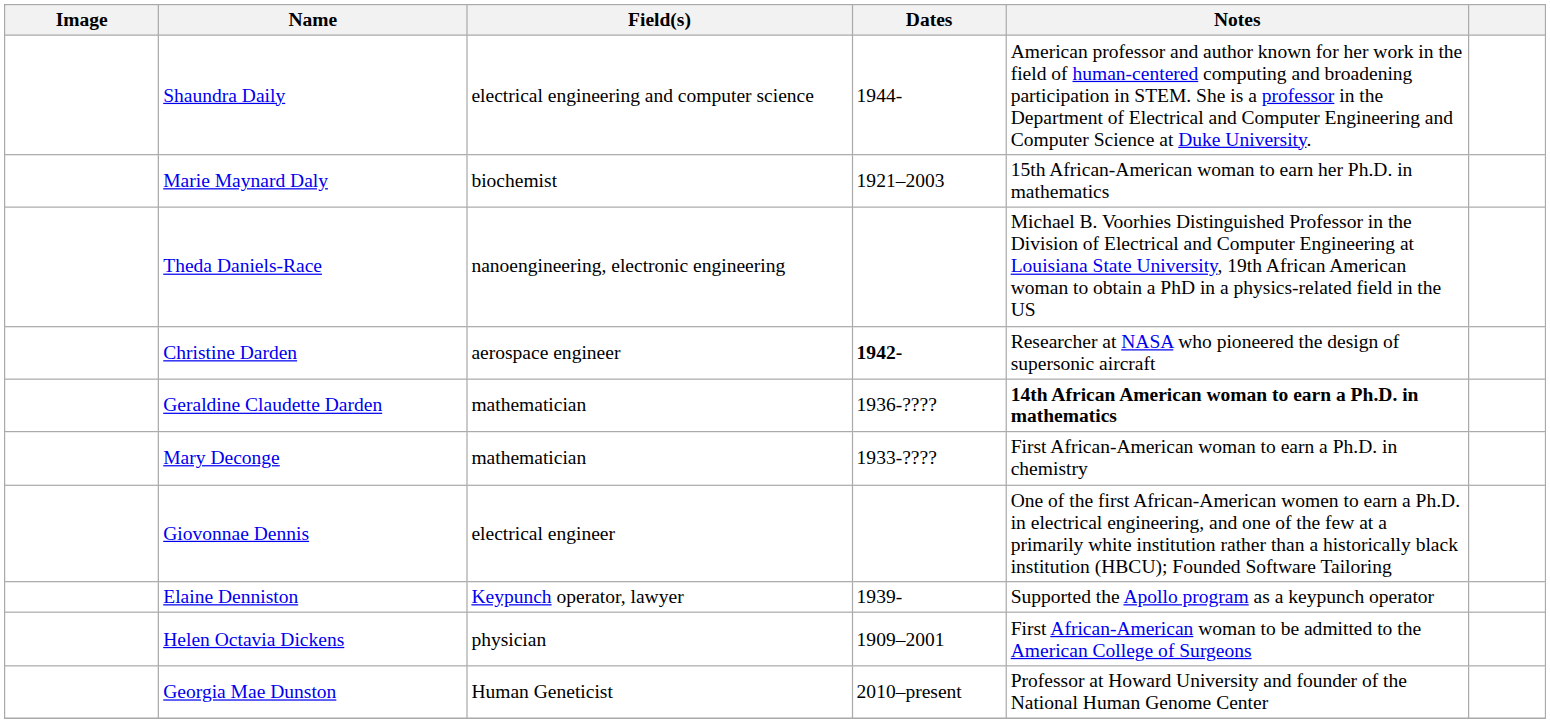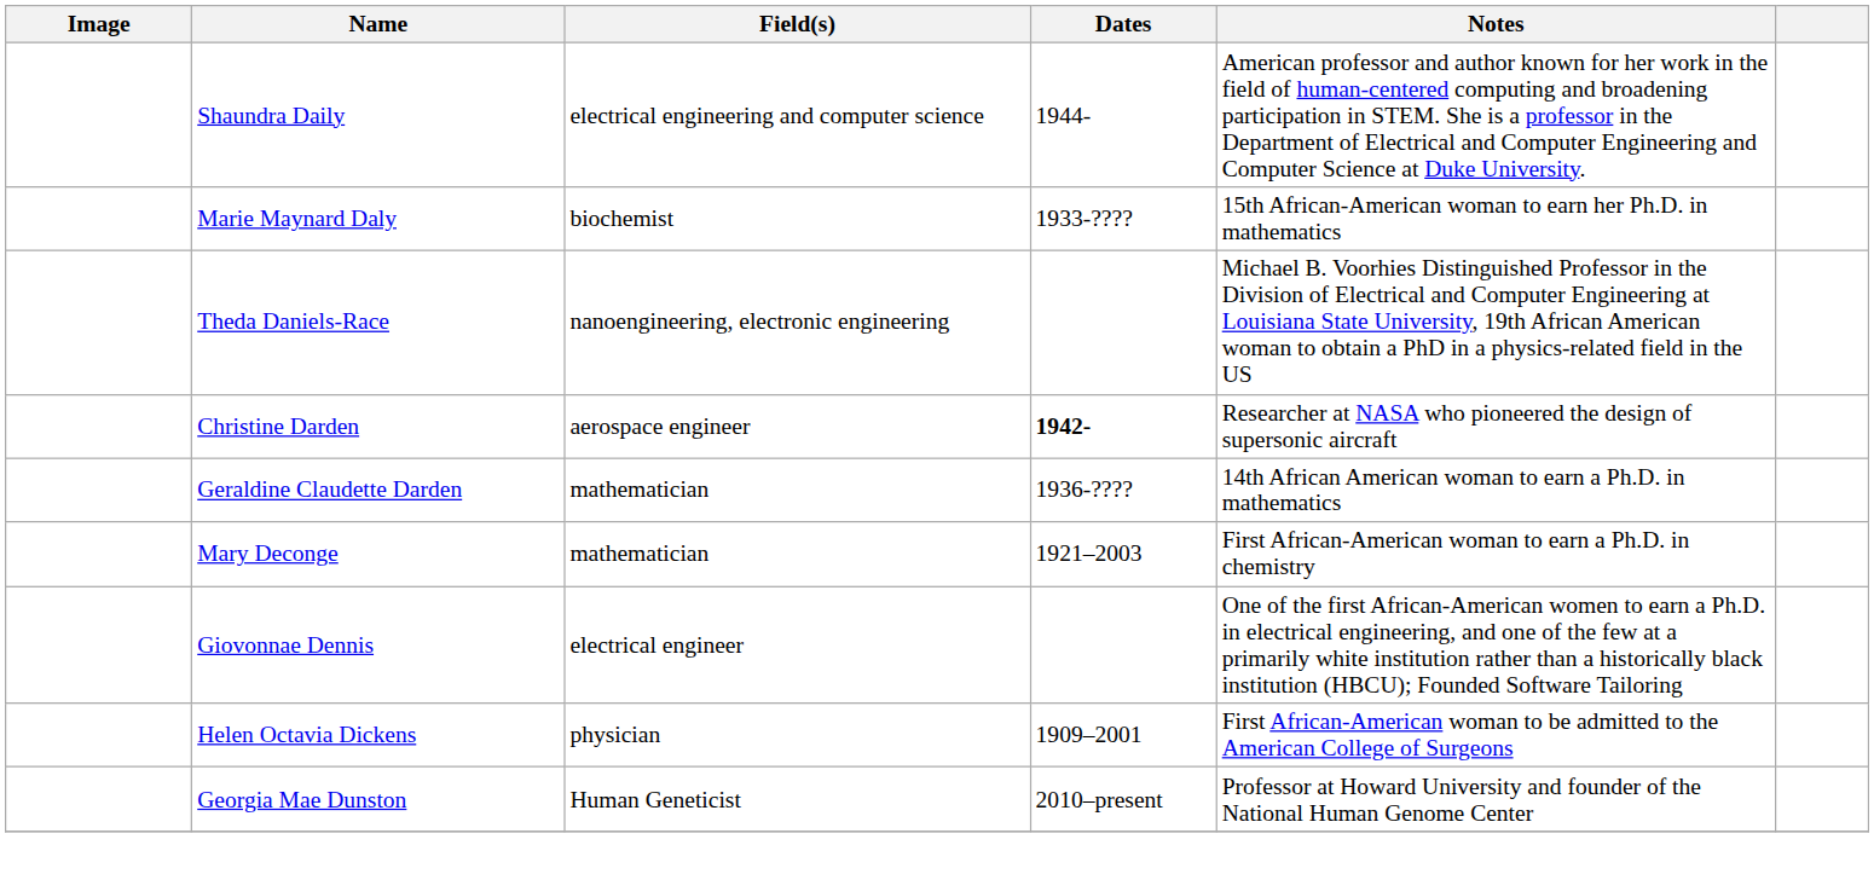 <table class="wikitable sortable plainrowheaders" style="width:100%; background:#fff;">
 <tr class="unsortable">
 <th scope="col" class="unsortable">Image</th>
 <th scope="col" style="width:20%;">Name</th>
 <th scope="col" style="width:25%;">Field(s)</th>
 <th scope="col" style="width:10%;">Dates</th>
 <th scope="col" class="unsortable" style="width: 30%">Notes</th>
 <th scope="col" class="unsortable" style="width: 5%"></th>
 </tr>
 <tr>
 <td></td>
 <td><a href='#'>Shaundra Daily</a></td>
 <td>electrical engineering and computer science</td>
 <td>1944-</td>
 <td>American professor and author known for her work in the field of <a href='#'>human-centered</a> computing and broadening participation in STEM. She is a <a href='#'>professor</a> in the Department of Electrical and Computer Engineering and Computer Science at <a href='#'>Duke University</a>.</td>
 <td></td>
 </tr>
 <tr>
 <td></td>
 <td><a href='#'>Marie Maynard Daly</a></td>
 <td>biochemist</td>
-<td>1921–2003</td>
+<td>1933-????</td>
 <td>15th African-American woman to earn her Ph.D. in mathematics</td>
 <td></td>
 </tr>
 <tr>
 <td></td>
 <td><a href='#'>Theda Daniels-Race</a></td>
 <td>nanoengineering, electronic engineering</td>
 <td></td>
 <td>Michael B. Voorhies Distinguished Professor in the Division of Electrical and Computer Engineering at <a href='#'>Louisiana State University</a>, 19th African American woman to obtain a PhD in a physics-related field in the US</td>
 <td></td>
 </tr>
 <tr>
 <td></td>
 <td><a href='#'>Christine Darden</a></td>
 <td>aerospace engineer</td>
 <td><strong>1942-</strong></td>
 <td>Researcher at <a href='#'>NASA</a> who pioneered  the design of supersonic aircraft</td>
 <td></td>
 </tr>
 <tr>
 <td></td>
 <td><a href='#'>Geraldine Claudette Darden</a></td>
 <td>mathematician</td>
 <td>1936-????</td>
-<td><strong>14th African American woman to earn a Ph.D. in mathematics</strong></td>
+<td>14th African American woman to earn a Ph.D. in mathematics</td>
 <td></td>
 </tr>
 <tr>
 <td></td>
 <td><a href='#'>Mary Deconge</a></td>
 <td>mathematician</td>
-<td>1933-????</td>
+<td>1921–2003</td>
 <td>First African-American woman to earn a Ph.D. in chemistry</td>
 <td></td>
 </tr>
 <tr>
 <td></td>
 <td><a href='#'>Giovonnae Dennis</a></td>
 <td>electrical engineer</td>
 <td></td>
 <td>One of the first African-American women to earn a Ph.D. in electrical engineering, and one of the few at a primarily white institution rather than a historically black institution (HBCU); Founded Software Tailoring</td>
-<td></td>
-</tr>
-<tr>
-<td></td>
-<td><a href='#'>Elaine Denniston</a></td>
-<td><a href='#'>Keypunch</a> operator, lawyer</td>
-<td>1939-</td>
-<td>Supported the <a href='#'>Apollo program</a> as a keypunch operator</td>
 <td></td>
 </tr>
 <tr>
 <td></td>
 <td><a href='#'>Helen Octavia Dickens</a></td>
 <td>physician</td>
 <td>1909–2001</td>
 <td>First <a href='#'>African-American</a> woman to be admitted to the <a href='#'>American College of Surgeons</a></td>
 <td></td>
 </tr>
 <tr>
 <td></td>
 <td><a href='#'>Georgia Mae Dunston</a></td>
 <td>Human Geneticist</td>
 <td>2010–present</td>
 <td>Professor at Howard University and founder of the National Human Genome Center</td>
 <td></td>
 </tr>
 <tr>
 </tr>
 </table>
